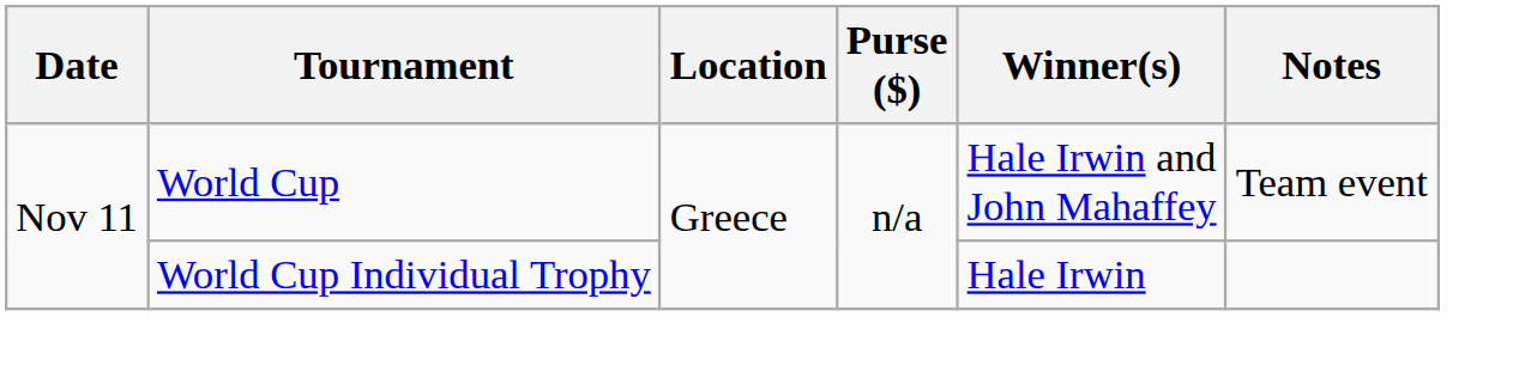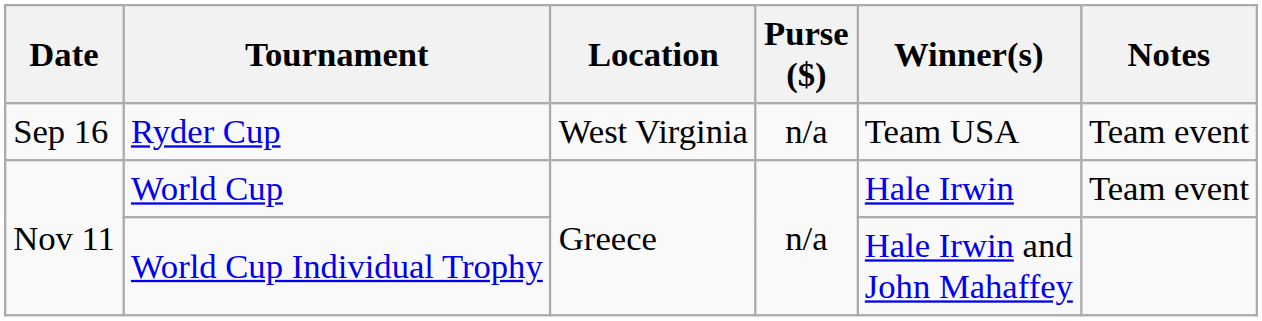 <table class="wikitable" style="font-size:95%">
 <tr>
 <th>Date</th>
 <th>Tournament</th>
 <th>Location</th>
 <th>Purse<br>($)</th>
 <th>Winner(s)</th>
 <th>Notes</th>
 </tr>
 <tr>
+<td>Sep 16</td>
+<td><a href='#'>Ryder Cup</a></td>
+<td>West Virginia</td>
+<td align=center>n/a</td>
+<td> Team USA</td>
+<td>Team event</td>
+</tr>
+<tr>
 <td rowspan=2>Nov 11</td>
 <td><a href='#'>World Cup</a></td>
 <td rowspan=2>Greece</td>
 <td rowspan=2 align=center>n/a</td>
-<td> <a href='#'>Hale Irwin</a> and<br> <a href='#'>John Mahaffey</a></td>
+<td> <a href='#'>Hale Irwin</a></td>
 <td>Team event</td>
 </tr>
 <tr>
 <td><a href='#'>World Cup Individual Trophy</a></td>
-<td> <a href='#'>Hale Irwin</a></td>
+<td> <a href='#'>Hale Irwin</a> and<br> <a href='#'>John Mahaffey</a></td>
 <td></td>
 </tr>
 </table>
